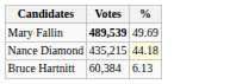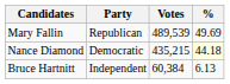 <table class="wikitable">
 <tr>
 <th>Candidates</th>
+<th>Party</th>
 <th>Votes</th>
 <th>%</th>
 </tr>
 <tr>
 <td>Mary Fallin</td>
-<td><strong>489,539</strong></td>
+<td>Republican</td>
+<td>489,539</td>
 <td>49.69</td>
 </tr>
 <tr>
 <td>Nance Diamond</td>
+<td>Democratic</td>
 <td>435,215</td>
 <td style="background: lightyellow;">44.18</td>
 </tr>
 <tr>
 <td>Bruce Hartnitt</td>
+<td>Independent</td>
 <td>60,384</td>
 <td>6.13</td>
 </tr>
 </table>
